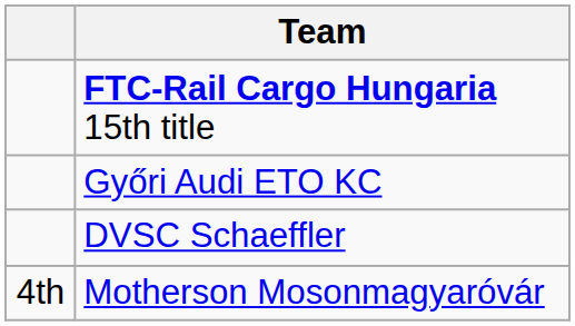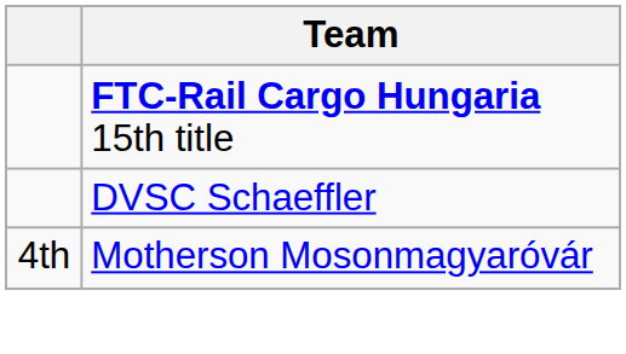 <table class="wikitable" style="text-align:center">
 <tr>
 <th width=25></th>
 <th width=220>Team</th>
 </tr>
 <tr>
 <td></td>
 <td align=left><strong><a href='#'>FTC-Rail Cargo Hungaria</a></strong><br>15th title</td>
 </tr>
 <tr>
 <td></td>
-<td align=left><a href='#'>Győri Audi ETO KC</a></td>
-</tr>
-<tr>
-<td></td>
 <td align=left><a href='#'>DVSC Schaeffler</a></td>
 </tr>
 <tr>
 <td>4th</td>
 <td align=left><a href='#'>Motherson Mosonmagyaróvár</a></td>
 </tr>
 </table>
